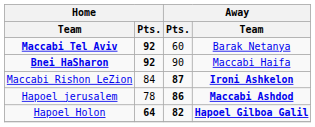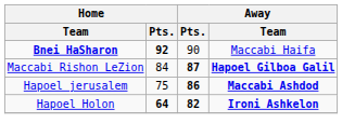 <table style="font-size: 90%; text-align: center" class="wikitable">
 <tr>
 <th colspan="2">Home</th>
 <th colspan="2">Away</th>
 </tr>
 <tr>
 <th>Team</th>
 <th>Pts.</th>
 <th>Pts.</th>
 <th>Team</th>
 </tr>
 <tr>
-<td><strong><a href='#'>Maccabi Tel Aviv</a></strong></td>
-<td><strong>92</strong></td>
-<td>60</td>
-<td><a href='#'>Barak Netanya</a></td>
-</tr>
-<tr>
 <td><strong><a href='#'>Bnei HaSharon</a></strong></td>
 <td><strong>92</strong></td>
 <td>90</td>
 <td><a href='#'>Maccabi Haifa</a></td>
 </tr>
 <tr>
 <td><a href='#'>Maccabi Rishon LeZion</a></td>
 <td>84</td>
 <td><strong>87</strong></td>
-<td><strong><a href='#'>Ironi Ashkelon</a></strong></td>
+<td><strong><a href='#'>Hapoel Gilboa Galil</a></strong></td>
 </tr>
 <tr>
 <td><a href='#'>Hapoel jerusalem</a></td>
-<td>78</td>
+<td>75</td>
 <td><strong>86</strong></td>
 <td><strong><a href='#'>Maccabi Ashdod</a></strong></td>
 </tr>
 <tr>
 <td><a href='#'>Hapoel Holon</a></td>
 <td><strong>64</strong></td>
 <td><strong>82</strong></td>
-<td><strong><a href='#'>Hapoel Gilboa Galil</a></strong></td>
+<td><strong><a href='#'>Ironi Ashkelon</a></strong></td>
 </tr>
 <tr>
 </tr>
 </table>
